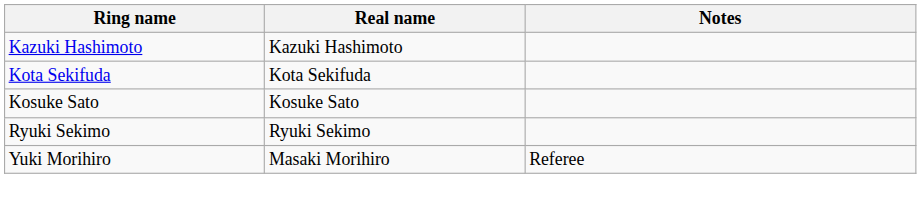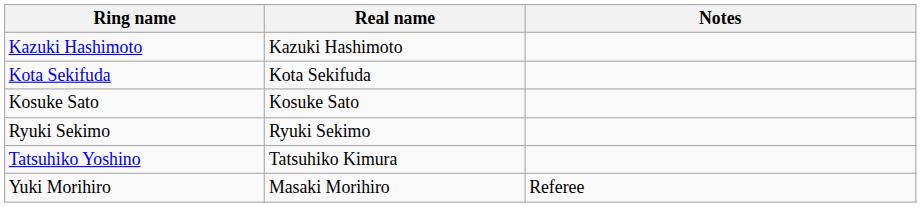 <table class="wikitable sortable" style="width:65%;">
 <tr>
 <th width=20%>Ring name</th>
 <th width=20%>Real name</th>
 <th width=30%>Notes</th>
 </tr>
 <tr>
 <td><a href='#'>Kazuki Hashimoto</a></td>
 <td>Kazuki Hashimoto</td>
 <td></td>
 </tr>
 <tr>
 <td><a href='#'>Kota Sekifuda</a></td>
 <td>Kota Sekifuda</td>
 <td></td>
 </tr>
 <tr>
 <td>Kosuke Sato</td>
 <td>Kosuke Sato</td>
 <td></td>
 </tr>
 <tr>
 <td>Ryuki Sekimo</td>
 <td>Ryuki Sekimo</td>
 <td></td>
 </tr>
 <tr>
+<td><a href='#'>Tatsuhiko Yoshino</a></td>
+<td>Tatsuhiko Kimura</td>
+<td></td>
+</tr>
+<tr>
 <td>Yuki Morihiro</td>
 <td>Masaki Morihiro</td>
 <td>Referee</td>
 </tr>
 </table>
